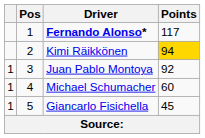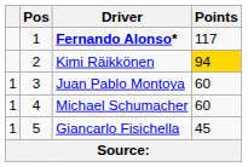 <table class="wikitable" style="font-size: 85%;">
 <tr>
 <th></th>
 <th>Pos</th>
 <th>Driver</th>
 <th>Points</th>
 </tr>
 <tr>
 <td></td>
 <td align="center">1</td>
 <td> <strong><a href='#'>Fernando Alonso</a>*</strong></td>
 <td>117</td>
 </tr>
 <tr>
 <td></td>
 <td align="center">2</td>
 <td> <a href='#'>Kimi Räikkönen</a></td>
 <td style="background: gold;">94</td>
 </tr>
 <tr>
 <td> 1</td>
 <td align="center">3</td>
 <td> <a href='#'>Juan Pablo Montoya</a></td>
-<td>92</td>
+<td>60</td>
 </tr>
 <tr>
 <td> 1</td>
 <td align="center">4</td>
 <td> <a href='#'>Michael Schumacher</a></td>
 <td>60</td>
 </tr>
 <tr>
 <td> 1</td>
 <td align="center">5</td>
 <td> <a href='#'>Giancarlo Fisichella</a></td>
 <td>45</td>
 </tr>
 <tr>
 <th colspan=4>Source: </th>
 </tr>
 </table>
